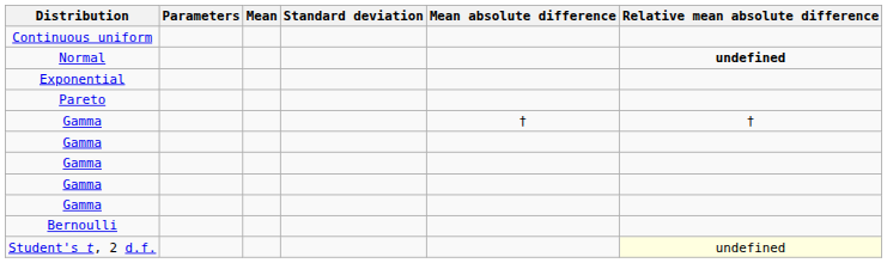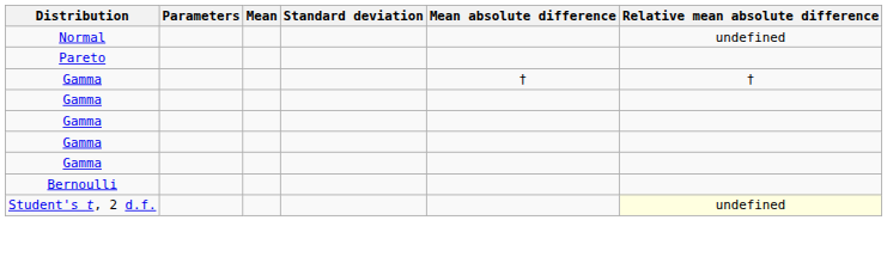 <table class='wikitable' style="text-align:center">
 <tr>
 <th>Distribution</th>
 <th>Parameters</th>
 <th>Mean</th>
 <th>Standard deviation</th>
 <th>Mean absolute difference</th>
 <th>Relative mean absolute difference</th>
 </tr>
 <tr>
-<td><a href='#'>Continuous uniform</a></td>
-<td></td>
-<td></td>
-<td></td>
-<td></td>
-<td></td>
-</tr>
-<tr>
 <td><a href='#'>Normal</a></td>
 <td></td>
 <td></td>
 <td></td>
 <td></td>
-<td><strong>undefined</strong></td>
-</tr>
-<tr>
-<td><a href='#'>Exponential</a></td>
-<td></td>
-<td></td>
-<td></td>
-<td></td>
-<td></td>
+<td>undefined</td>
 </tr>
 <tr>
 <td><a href='#'>Pareto</a></td>
 <td></td>
 <td></td>
 <td></td>
 <td></td>
 <td></td>
 </tr>
 <tr>
 <td><a href='#'>Gamma</a></td>
 <td></td>
 <td></td>
 <td></td>
 <td> †</td>
 <td> †</td>
 </tr>
 <tr>
 <td><a href='#'>Gamma</a></td>
 <td></td>
 <td></td>
 <td></td>
 <td></td>
 <td></td>
 </tr>
 <tr>
 <td><a href='#'>Gamma</a></td>
 <td></td>
 <td></td>
 <td></td>
 <td></td>
 <td></td>
 </tr>
 <tr>
 <td><a href='#'>Gamma</a></td>
 <td></td>
 <td></td>
 <td></td>
 <td></td>
 <td></td>
 </tr>
 <tr>
 <td><a href='#'>Gamma</a></td>
 <td></td>
 <td></td>
 <td></td>
 <td></td>
 <td></td>
 </tr>
 <tr>
 <td><a href='#'>Bernoulli</a></td>
 <td></td>
 <td></td>
 <td></td>
 <td></td>
 <td></td>
 </tr>
 <tr>
 <td><a href='#'>Student's <em>t</em></a>, 2 <a href='#'>d.f.</a></td>
 <td></td>
 <td></td>
 <td></td>
 <td></td>
 <td style="background: lightyellow;">undefined</td>
 </tr>
 </table>
